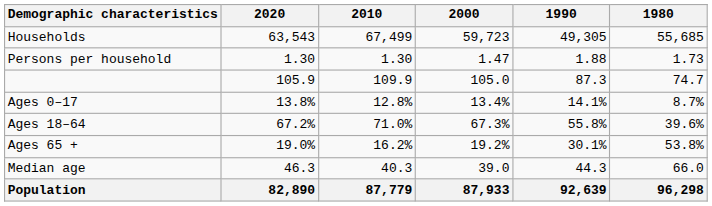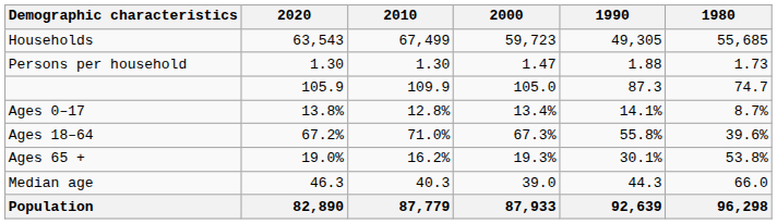 <table class="wikitable" style="font-size: 90%; text-align: right;">
 <tr>
 <th>Demographic characteristics</th>
 <th style="width: 7em;">2020</th>
 <th style="width: 7em;">2010</th>
 <th style="width: 7em;">2000</th>
 <th style="width: 7em;">1990</th>
 <th style="width: 7em;">1980</th>
 </tr>
 <tr>
 <td style="text-align:left">Households</td>
 <td>63,543</td>
 <td>67,499</td>
 <td>59,723</td>
 <td>49,305</td>
 <td>55,685</td>
 </tr>
 <tr>
 <td style="text-align:left">Persons per household</td>
 <td>1.30</td>
 <td>1.30</td>
 <td>1.47</td>
 <td>1.88</td>
 <td>1.73</td>
 </tr>
 <tr>
 <td style="text-align:left"></td>
 <td>105.9</td>
 <td>109.9</td>
 <td>105.0</td>
 <td>87.3</td>
 <td>74.7</td>
 </tr>
 <tr>
 <td style="text-align:left">Ages 0–17</td>
 <td>13.8%</td>
 <td>12.8%</td>
 <td>13.4%</td>
 <td>14.1%</td>
 <td>8.7%</td>
 </tr>
 <tr>
 <td style="text-align:left">Ages 18–64</td>
 <td>67.2%</td>
 <td>71.0%</td>
 <td>67.3%</td>
 <td>55.8%</td>
 <td>39.6%</td>
 </tr>
 <tr>
 <td style="text-align:left">Ages 65 +</td>
 <td>19.0%</td>
 <td>16.2%</td>
-<td>19.2%</td>
+<td>19.3%</td>
 <td>30.1%</td>
 <td>53.8%</td>
 </tr>
 <tr>
 <td style="text-align:left">Median age</td>
 <td>46.3</td>
 <td>40.3</td>
 <td>39.0</td>
 <td>44.3</td>
 <td>66.0</td>
 </tr>
 <tr>
 <th style="text-align:left">Population</th>
 <th style="text-align:right">82,890</th>
 <th style="text-align:right">87,779</th>
 <th style="text-align:right">87,933</th>
 <th style="text-align:right">92,639</th>
 <th style="text-align:right">96,298</th>
 </tr>
 </table>
